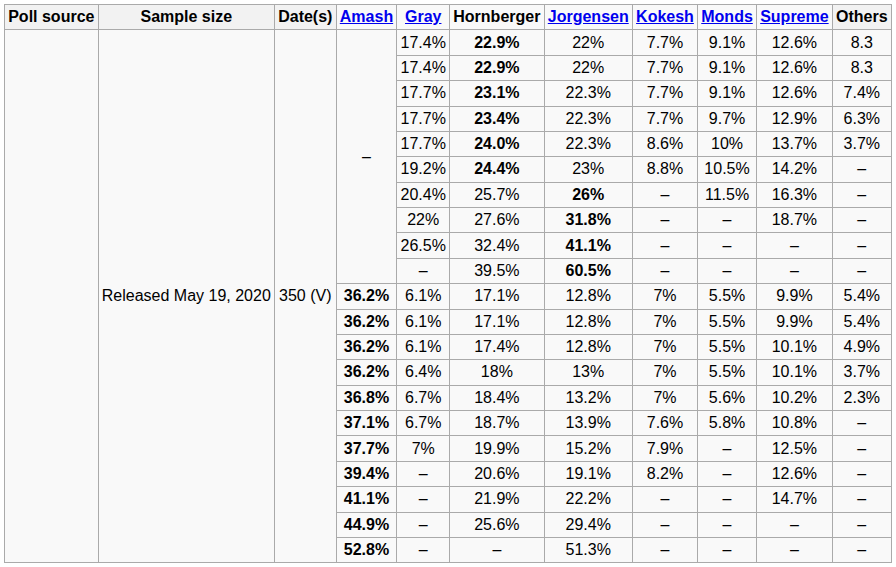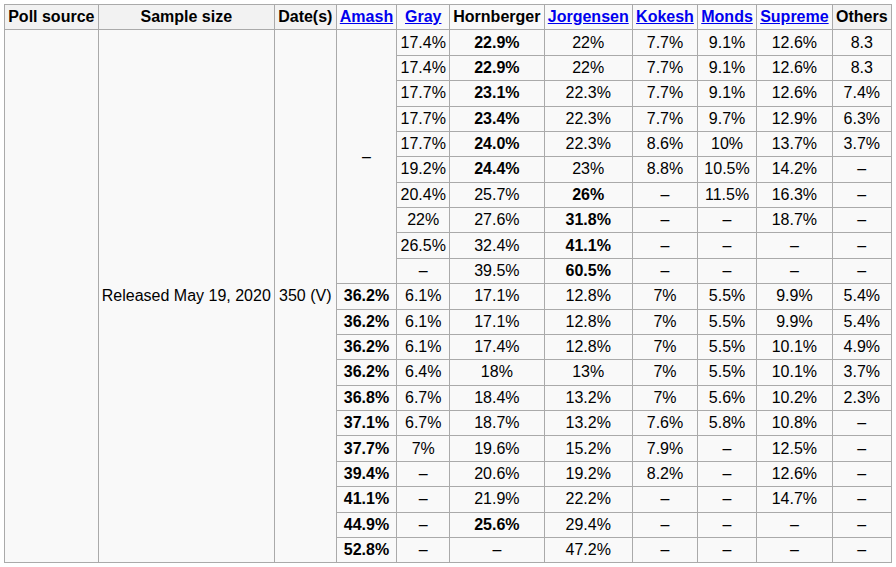 <table class="wikitable" style="text-align:center">
 <tr>
 <th>Poll source</th>
 <th>Sample size</th>
 <th>Date(s)</th>
 <td><strong><a href='#'>Amash</a></strong></td>
 <td><strong><a href='#'>Gray</a></strong></td>
 <td><strong>Hornberger</strong></td>
 <td><strong><a href='#'>Jorgensen</a></strong></td>
 <td><strong><a href='#'>Kokesh</a></strong></td>
 <td><strong><a href='#'>Monds</a></strong></td>
 <td><strong><a href='#'>Supreme</a></strong></td>
 <th>Others</th>
 </tr>
 <tr>
 <td rowspan=21 style="text-align:left;"> </td>
 <td rowspan=21>Released May 19, 2020</td>
 <td rowspan=21>350 (V)</td>
 <td rowspan=10>–</td>
 <td>17.4%</td>
 <td><strong>22.9%</strong></td>
 <td>22%</td>
 <td>7.7%</td>
 <td>9.1%</td>
 <td>12.6%</td>
 <td>8.3</td>
 </tr>
 <tr>
 <td>17.4%</td>
 <td><strong>22.9%</strong></td>
 <td>22%</td>
 <td>7.7%</td>
 <td>9.1%</td>
 <td>12.6%</td>
 <td>8.3</td>
 </tr>
 <tr>
 <td>17.7%</td>
 <td><strong>23.1%</strong></td>
 <td>22.3%</td>
 <td>7.7%</td>
 <td>9.1%</td>
 <td>12.6%</td>
 <td>7.4%</td>
 </tr>
 <tr>
 <td>17.7%</td>
 <td><strong>23.4%</strong></td>
 <td>22.3%</td>
 <td>7.7%</td>
 <td>9.7%</td>
 <td>12.9%</td>
 <td>6.3%</td>
 </tr>
 <tr>
 <td>17.7%</td>
 <td><strong>24.0%</strong></td>
 <td>22.3%</td>
 <td>8.6%</td>
 <td>10%</td>
 <td>13.7%</td>
 <td>3.7%</td>
 </tr>
 <tr>
 <td>19.2%</td>
 <td><strong>24.4%</strong></td>
 <td>23%</td>
 <td>8.8%</td>
 <td>10.5%</td>
 <td>14.2%</td>
 <td>–</td>
 </tr>
 <tr>
 <td>20.4%</td>
 <td>25.7%</td>
 <td><strong>26%</strong></td>
 <td>–</td>
 <td>11.5%</td>
 <td>16.3%</td>
 <td>–</td>
 </tr>
 <tr>
 <td>22%</td>
 <td>27.6%</td>
 <td><strong>31.8%</strong></td>
 <td>–</td>
 <td>–</td>
 <td>18.7%</td>
 <td>–</td>
 </tr>
 <tr>
 <td>26.5%</td>
 <td>32.4%</td>
 <td><strong>41.1%</strong></td>
 <td>–</td>
 <td>–</td>
 <td>–</td>
 <td>–</td>
 </tr>
 <tr>
 <td>–</td>
 <td>39.5%</td>
 <td><strong>60.5%</strong></td>
 <td>–</td>
 <td>–</td>
 <td>–</td>
 <td>–</td>
 </tr>
 <tr>
 <td><strong>36.2%</strong></td>
 <td>6.1%</td>
 <td>17.1%</td>
 <td>12.8%</td>
 <td>7%</td>
 <td>5.5%</td>
 <td>9.9%</td>
 <td>5.4%</td>
 </tr>
 <tr>
 <td><strong>36.2%</strong></td>
 <td>6.1%</td>
 <td>17.1%</td>
 <td>12.8%</td>
 <td>7%</td>
 <td>5.5%</td>
 <td>9.9%</td>
 <td>5.4%</td>
 </tr>
 <tr>
 <td><strong>36.2%</strong></td>
 <td>6.1%</td>
 <td>17.4%</td>
 <td>12.8%</td>
 <td>7%</td>
 <td>5.5%</td>
 <td>10.1%</td>
 <td>4.9%</td>
 </tr>
 <tr>
 <td><strong>36.2%</strong></td>
 <td>6.4%</td>
 <td>18%</td>
 <td>13%</td>
 <td>7%</td>
 <td>5.5%</td>
 <td>10.1%</td>
 <td>3.7%</td>
 </tr>
 <tr>
 <td><strong>36.8%</strong></td>
 <td>6.7%</td>
 <td>18.4%</td>
 <td>13.2%</td>
 <td>7%</td>
 <td>5.6%</td>
 <td>10.2%</td>
 <td>2.3%</td>
 </tr>
 <tr>
 <td><strong>37.1%</strong></td>
 <td>6.7%</td>
 <td>18.7%</td>
-<td>13.9%</td>
+<td>13.2%</td>
 <td>7.6%</td>
 <td>5.8%</td>
 <td>10.8%</td>
 <td>–</td>
 </tr>
 <tr>
 <td><strong>37.7%</strong></td>
 <td>7%</td>
-<td>19.9%</td>
+<td>19.6%</td>
 <td>15.2%</td>
 <td>7.9%</td>
 <td>–</td>
 <td>12.5%</td>
 <td>–</td>
 </tr>
 <tr>
 <td><strong>39.4%</strong></td>
 <td>–</td>
 <td>20.6%</td>
-<td>19.1%</td>
+<td>19.2%</td>
 <td>8.2%</td>
 <td>–</td>
 <td>12.6%</td>
 <td>–</td>
 </tr>
 <tr>
 <td><strong>41.1%</strong></td>
 <td>–</td>
 <td>21.9%</td>
 <td>22.2%</td>
 <td>–</td>
 <td>–</td>
 <td>14.7%</td>
 <td>–</td>
 </tr>
 <tr>
 <td><strong>44.9%</strong></td>
 <td>–</td>
-<td>25.6%</td>
+<td><strong>25.6%</strong></td>
 <td>29.4%</td>
 <td>–</td>
 <td>–</td>
 <td>–</td>
 <td>–</td>
 </tr>
 <tr>
 <td><strong>52.8%</strong></td>
 <td>–</td>
 <td>–</td>
-<td>51.3%</td>
+<td>47.2%</td>
 <td>–</td>
 <td>–</td>
 <td>–</td>
 <td>–</td>
 </tr>
 </table>
